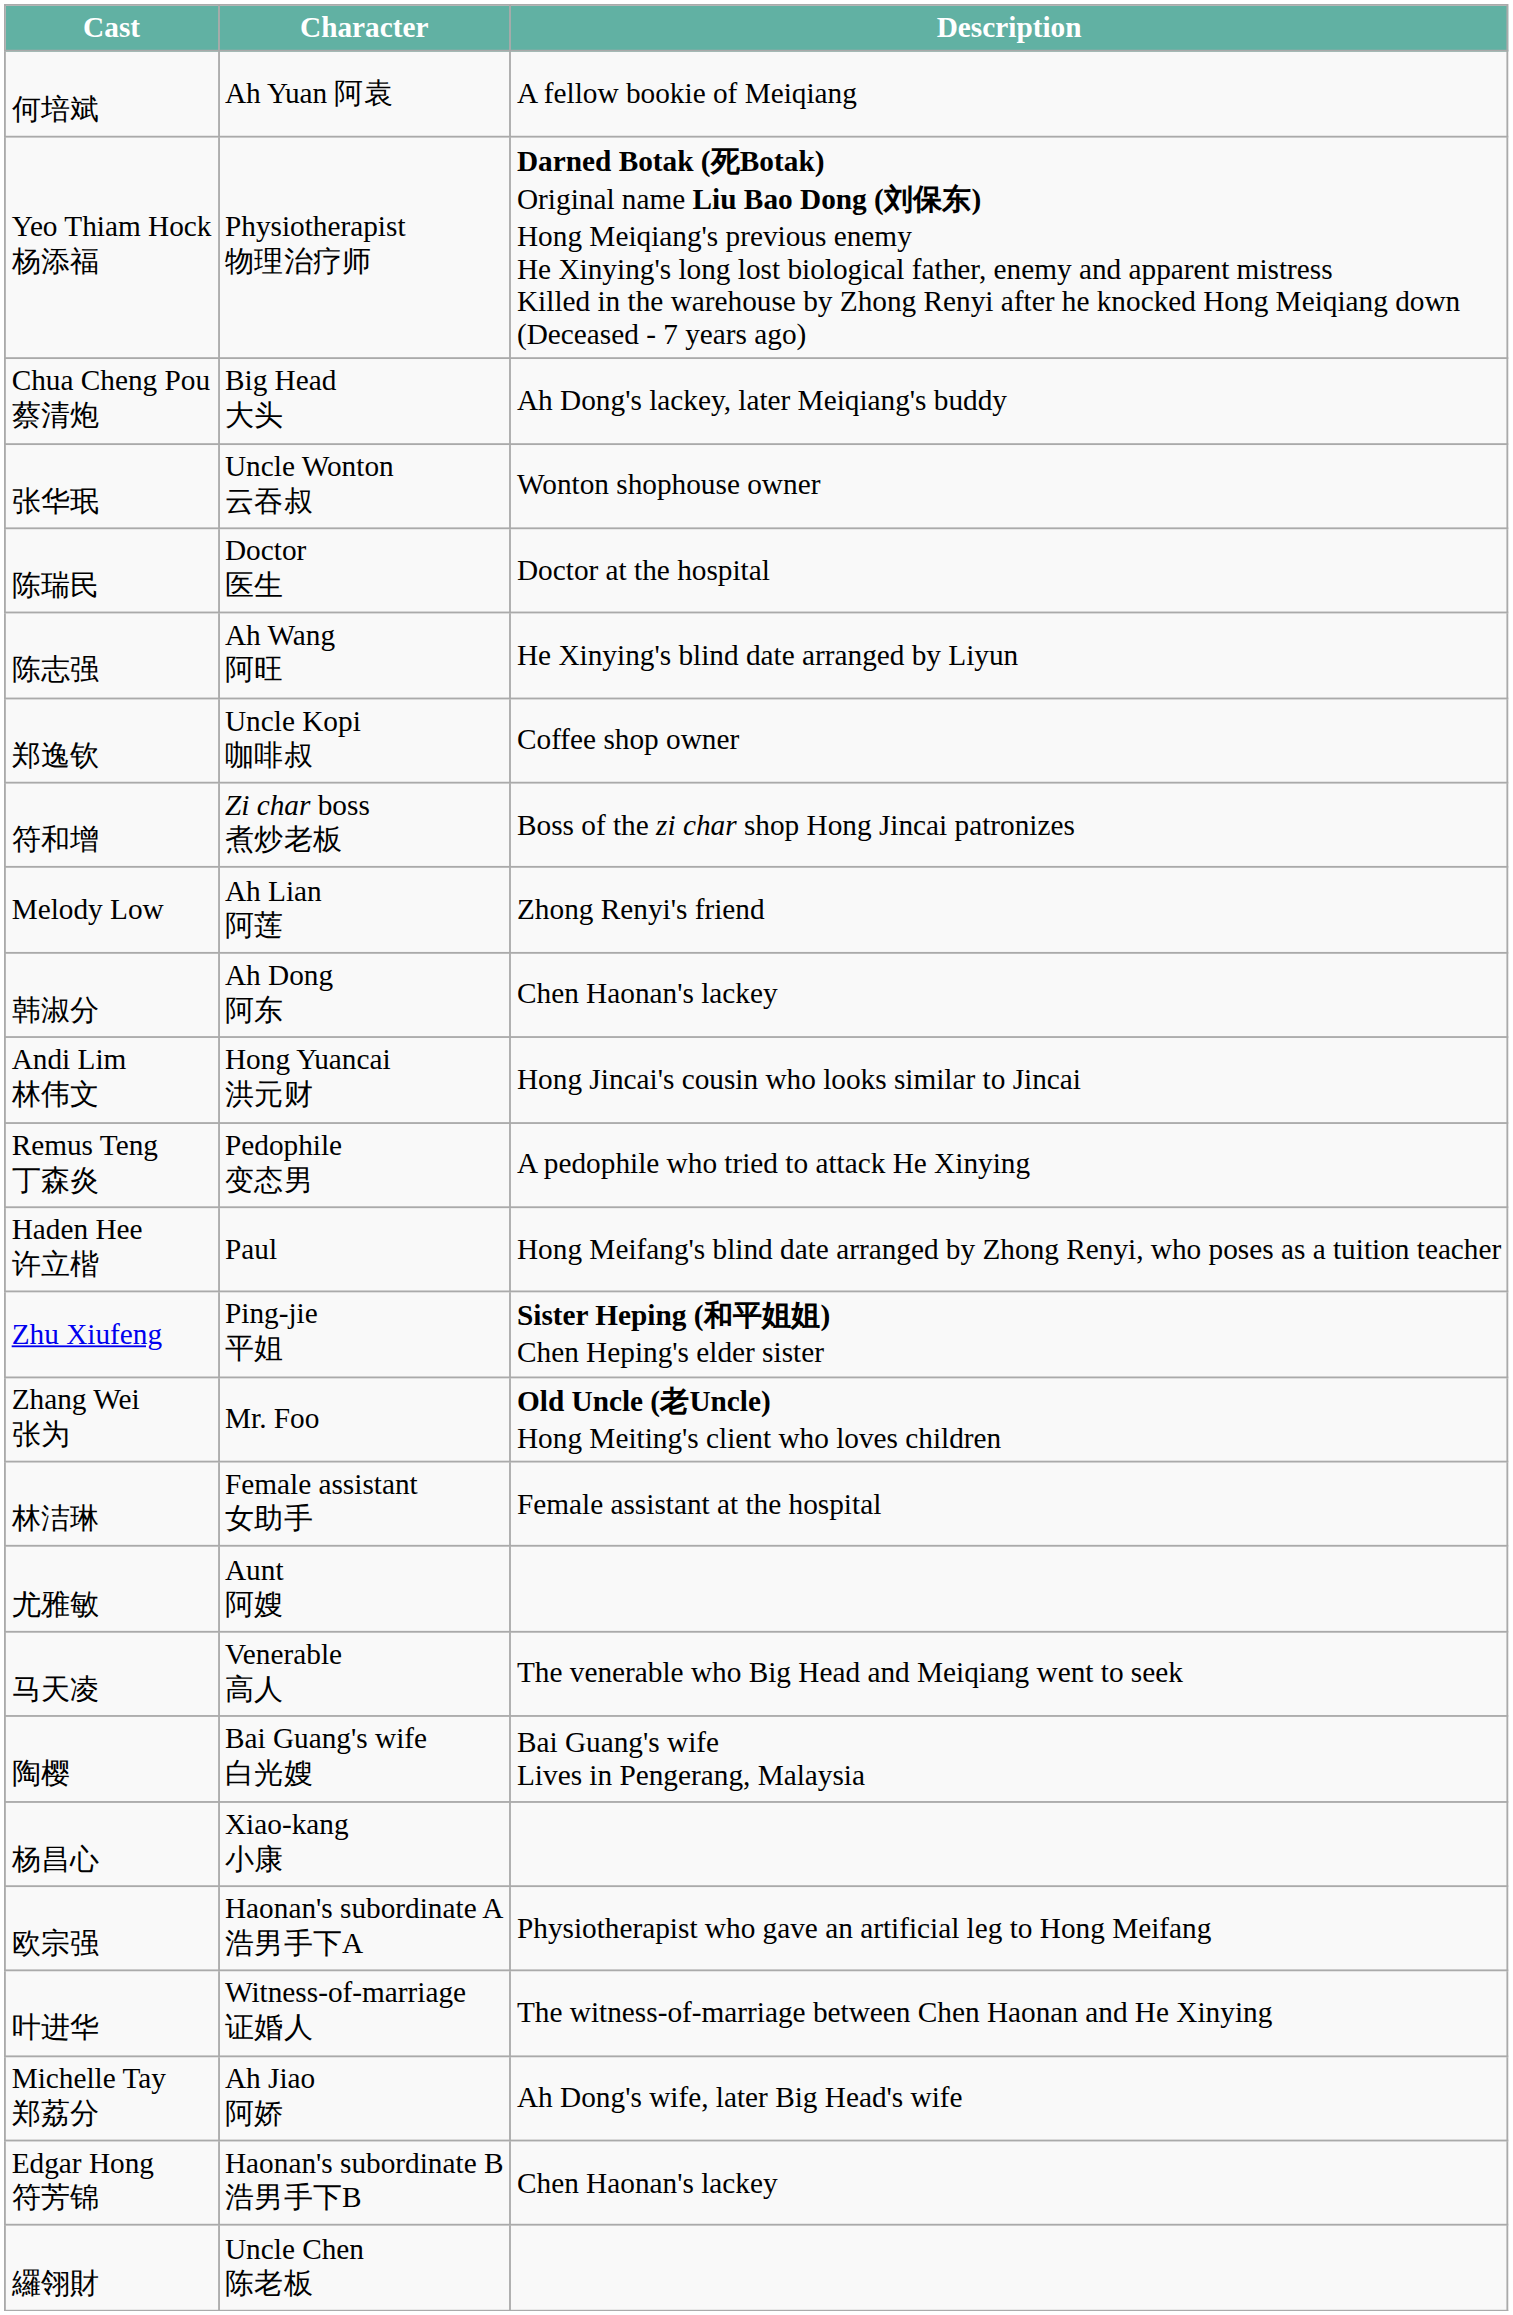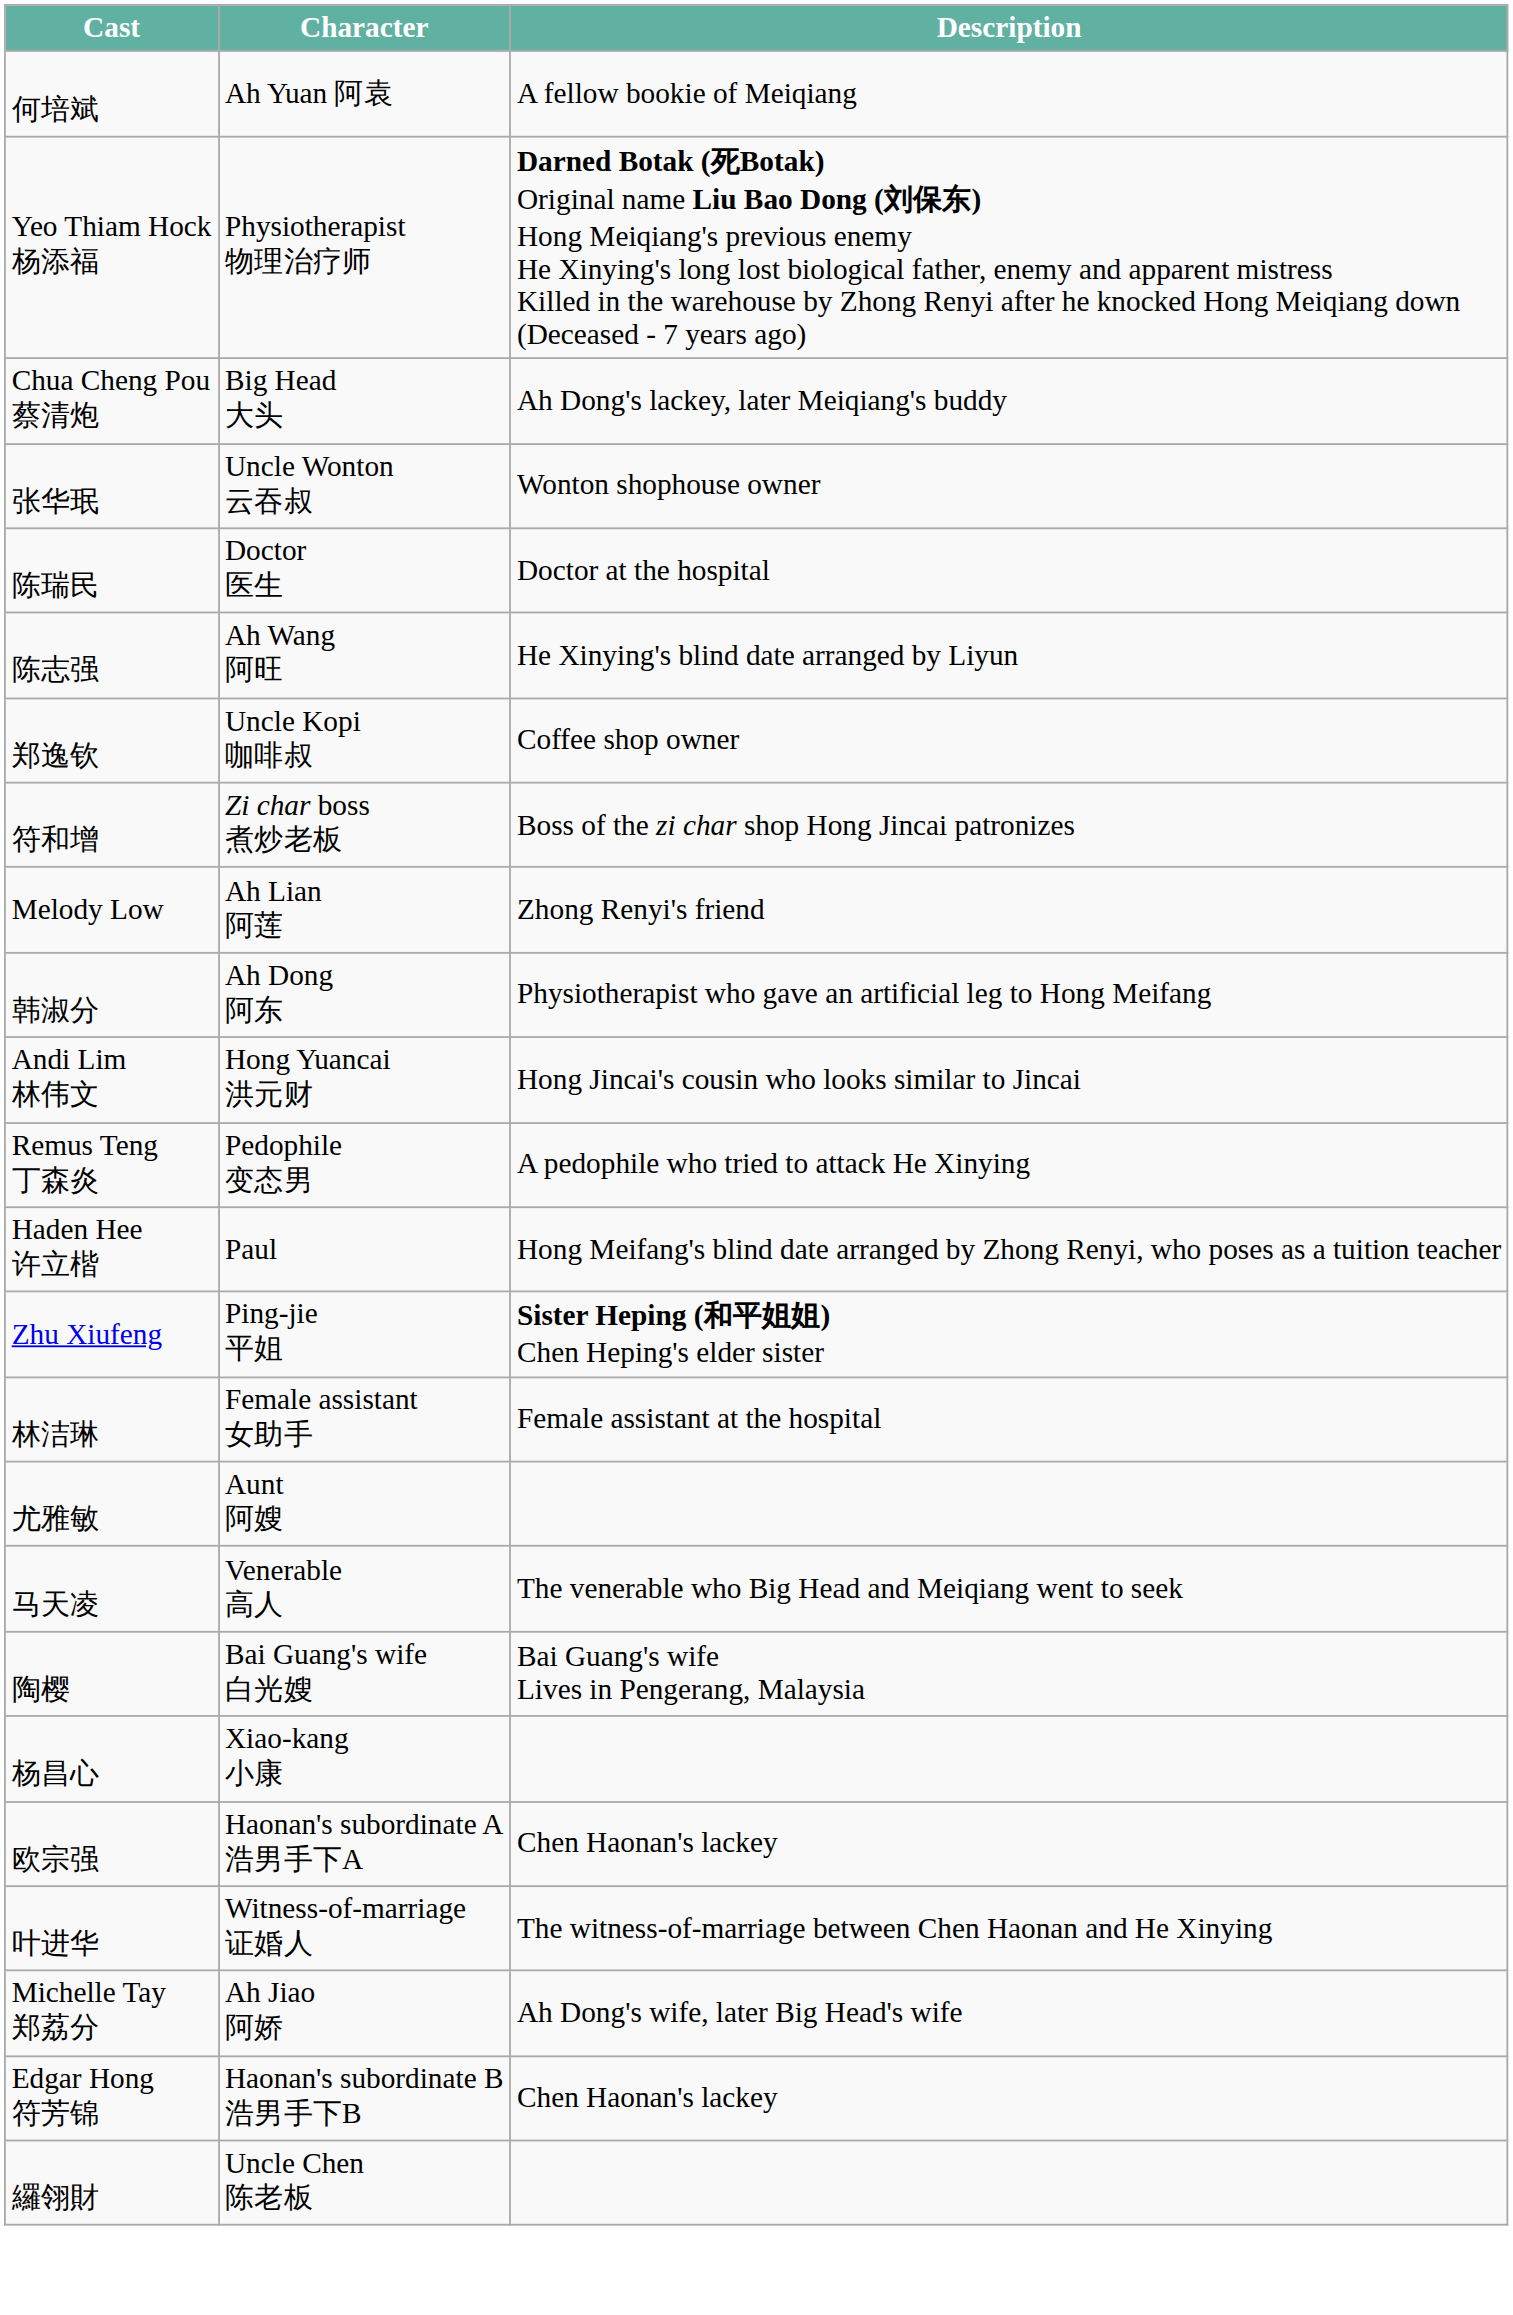 <table class="wikitable">
 <tr>
 <th style="background:#61b1a3; color:white">Cast</th>
 <th style="background:#61b1a3; color:white">Character</th>
 <th style="background:#61b1a3; color:white">Description</th>
 </tr>
 <tr>
 <td><br> 何培斌</td>
 <td>Ah Yuan 阿袁</td>
 <td>A fellow bookie of Meiqiang</td>
 </tr>
 <tr>
 <td>Yeo Thiam Hock <br> 杨添福</td>
 <td>Physiotherapist <br> 物理治疗师</td>
 <td><strong>Darned Botak (死Botak)</strong> <br> Original name <strong>Liu Bao Dong (刘保东)</strong> <br> Hong Meiqiang's previous enemy <br> He Xinying's long lost biological father, enemy and apparent mistress <br> Killed in the warehouse by Zhong Renyi after he knocked Hong Meiqiang down <br> (Deceased - 7 years ago)</td>
 </tr>
 <tr>
 <td>Chua Cheng Pou<br> 蔡清炮</td>
 <td>Big Head <br> 大头</td>
 <td>Ah Dong's lackey, later Meiqiang's buddy</td>
 </tr>
 <tr>
 <td><br> 张华珉</td>
 <td>Uncle Wonton <br> 云吞叔</td>
 <td>Wonton shophouse owner</td>
 </tr>
 <tr>
 <td><br> 陈瑞民</td>
 <td>Doctor <br> 医生</td>
 <td>Doctor at the hospital</td>
 </tr>
 <tr>
 <td><br> 陈志强</td>
 <td>Ah Wang <br> 阿旺</td>
 <td>He Xinying's blind date arranged by Liyun</td>
 </tr>
 <tr>
 <td><br> 郑逸钦</td>
 <td>Uncle Kopi <br> 咖啡叔</td>
 <td>Coffee shop owner</td>
 </tr>
 <tr>
 <td><br> 符和增</td>
 <td><em>Zi char</em> boss <br> 煮炒老板</td>
 <td>Boss of the <em>zi char</em> shop Hong Jincai patronizes</td>
 </tr>
 <tr>
 <td>Melody Low</td>
 <td>Ah Lian <br> 阿莲</td>
 <td>Zhong Renyi's friend</td>
 </tr>
 <tr>
 <td><br> 韩淑分</td>
 <td>Ah Dong <br> 阿东</td>
-<td>Chen Haonan's lackey</td>
+<td>Physiotherapist who gave an artificial leg to Hong Meifang</td>
 </tr>
 <tr>
 <td>Andi Lim <br> 林伟文</td>
 <td>Hong Yuancai <br> 洪元财</td>
 <td>Hong Jincai's cousin who looks similar to Jincai</td>
 </tr>
 <tr>
 <td>Remus Teng <br> 丁森炎</td>
 <td>Pedophile <br> 变态男</td>
 <td>A pedophile who tried to attack He Xinying</td>
 </tr>
 <tr>
 <td>Haden Hee <br> 许立楷</td>
 <td>Paul</td>
 <td>Hong Meifang's blind date arranged by Zhong Renyi, who poses as a tuition teacher</td>
 </tr>
 <tr>
 <td><a href='#'>Zhu Xiufeng</a></td>
 <td>Ping-jie <br> 平姐</td>
 <td><strong>Sister Heping (和平姐姐)</strong> <br> Chen Heping's elder sister</td>
-</tr>
-<tr>
-<td>Zhang Wei <br> 张为</td>
-<td>Mr. Foo</td>
-<td><strong>Old Uncle (老Uncle)</strong> <br> Hong Meiting's client who loves children</td>
 </tr>
 <tr>
 <td><br> 林洁琳</td>
 <td>Female assistant <br> 女助手</td>
 <td>Female assistant at the hospital</td>
 </tr>
 <tr>
 <td><br> 尤雅敏</td>
 <td>Aunt <br> 阿嫂</td>
 <td></td>
 </tr>
 <tr>
 <td><br> 马天凌</td>
 <td>Venerable <br> 高人</td>
 <td>The venerable who Big Head and Meiqiang went to seek</td>
 </tr>
 <tr>
 <td><br> 陶樱</td>
 <td>Bai Guang's wife <br> 白光嫂</td>
 <td>Bai Guang's wife <br> Lives in Pengerang, Malaysia</td>
 </tr>
 <tr>
 <td><br> 杨昌心</td>
 <td>Xiao-kang <br> 小康</td>
 <td></td>
 </tr>
 <tr>
 <td><br> 欧宗强</td>
 <td>Haonan's subordinate A <br> 浩男手下A</td>
-<td>Physiotherapist who gave an artificial leg to Hong Meifang</td>
+<td>Chen Haonan's lackey</td>
 </tr>
 <tr>
 <td><br> 叶进华</td>
 <td>Witness-of-marriage <br> 证婚人</td>
 <td>The witness-of-marriage between Chen Haonan and He Xinying</td>
 </tr>
 <tr>
 <td>Michelle Tay <br> 郑荔分</td>
 <td>Ah Jiao <br> 阿娇</td>
 <td>Ah Dong's wife, later Big Head's wife</td>
 </tr>
 <tr>
 <td>Edgar Hong<br> 符芳锦</td>
 <td>Haonan's subordinate B <br> 浩男手下B</td>
 <td>Chen Haonan's lackey</td>
 </tr>
 <tr>
 <td><br> 纙翎財</td>
 <td>Uncle Chen <br> 陈老板</td>
 <td></td>
 </tr>
 </table>
